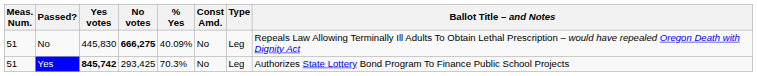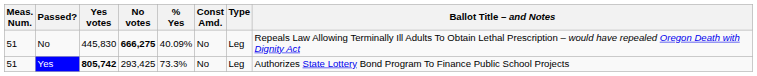 <table class="wikitable sortable">
 <tr>
 <th>Meas.<br>Num.</th>
 <th>Passed?</th>
 <th>Yes<br>votes</th>
 <th>No<br>votes</th>
 <th>%<br>Yes</th>
 <th>Const<br>Amd.</th>
 <th>Type<br><br></th>
 <th>Ballot Title – <em>and Notes</em></th>
 </tr>
 <tr>
 <td>51</td>
 <td>No</td>
 <td>445,830</td>
 <td><strong>666,275</strong></td>
 <td>40.09%</td>
 <td>No</td>
 <td>Leg</td>
 <td>Repeals Law Allowing Terminally Ill Adults To Obtain Lethal Prescription – <em>would have repealed <a href='#'>Oregon Death with Dignity Act</a></em></td>
 </tr>
 <tr>
 <td>51</td>
 <td style="background:blue;color:white">Yes</td>
-<td><strong>845,742</strong></td>
+<td><strong>805,742</strong></td>
 <td>293,425</td>
-<td>70.3%</td>
+<td>73.3%</td>
 <td>No</td>
 <td>Leg</td>
 <td>Authorizes <a href='#'>State Lottery</a> Bond Program To Finance Public School Projects</td>
 </tr>
 </table>
